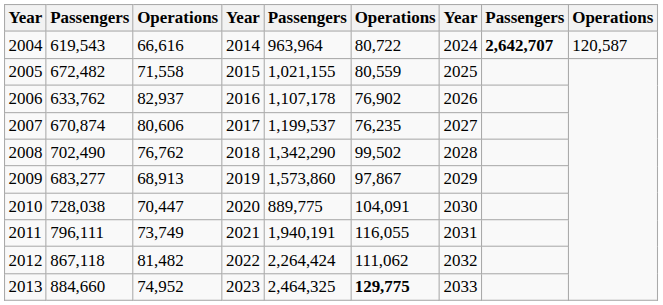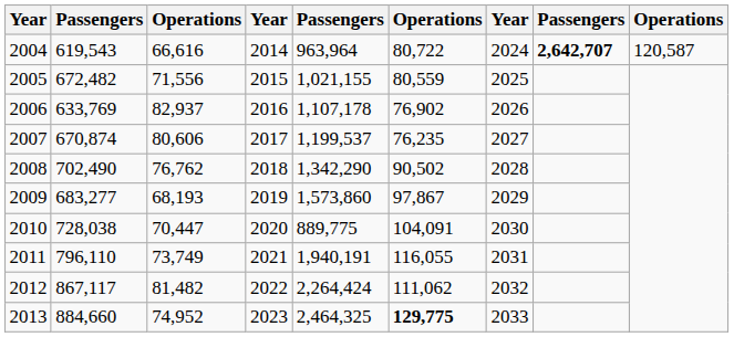 <table class="wikitable">
 <tr>
 <th>Year</th>
 <th>Passengers</th>
 <th>Operations</th>
 <th>Year</th>
 <th>Passengers</th>
 <th>Operations</th>
 <th>Year</th>
 <th>Passengers</th>
 <th>Operations</th>
 </tr>
 <tr>
 <td>2004</td>
 <td>619,543</td>
 <td>66,616</td>
 <td>2014</td>
 <td>963,964</td>
 <td>80,722</td>
 <td>2024</td>
 <td><strong>2,642,707</strong></td>
 <td>120,587</td>
 </tr>
 <tr>
 <td>2005</td>
 <td>672,482</td>
-<td>71,558</td>
+<td>71,556</td>
 <td>2015</td>
 <td>1,021,155</td>
 <td>80,559</td>
 <td>2025</td>
 <td></td>
 </tr>
 <tr>
 <td>2006</td>
-<td>633,762</td>
+<td>633,769</td>
 <td>82,937</td>
 <td>2016</td>
 <td>1,107,178</td>
 <td>76,902</td>
 <td>2026</td>
 <td></td>
 </tr>
 <tr>
 <td>2007</td>
 <td>670,874</td>
 <td>80,606</td>
 <td>2017</td>
 <td>1,199,537</td>
 <td>76,235</td>
 <td>2027</td>
 <td></td>
 </tr>
 <tr>
 <td>2008</td>
 <td>702,490</td>
 <td>76,762</td>
 <td>2018</td>
 <td>1,342,290</td>
-<td>99,502</td>
+<td>90,502</td>
 <td>2028</td>
 <td></td>
 </tr>
 <tr>
 <td>2009</td>
 <td>683,277</td>
-<td>68,913</td>
+<td>68,193</td>
 <td>2019</td>
 <td>1,573,860</td>
 <td>97,867</td>
 <td>2029</td>
 <td></td>
 </tr>
 <tr>
 <td>2010</td>
 <td>728,038</td>
 <td>70,447</td>
 <td>2020</td>
 <td>889,775</td>
 <td>104,091</td>
 <td>2030</td>
 <td></td>
 </tr>
 <tr>
 <td>2011</td>
-<td>796,111</td>
+<td>796,110</td>
 <td>73,749</td>
 <td>2021</td>
 <td>1,940,191</td>
 <td>116,055</td>
 <td>2031</td>
 <td></td>
 </tr>
 <tr>
 <td>2012</td>
-<td>867,118</td>
+<td>867,117</td>
 <td>81,482</td>
 <td>2022</td>
 <td>2,264,424</td>
 <td>111,062</td>
 <td>2032</td>
 <td></td>
 </tr>
 <tr>
 <td>2013</td>
 <td>884,660</td>
 <td>74,952</td>
 <td>2023</td>
 <td>2,464,325</td>
 <td><strong>129,775</strong></td>
 <td>2033</td>
 <td></td>
 </tr>
 </table>
